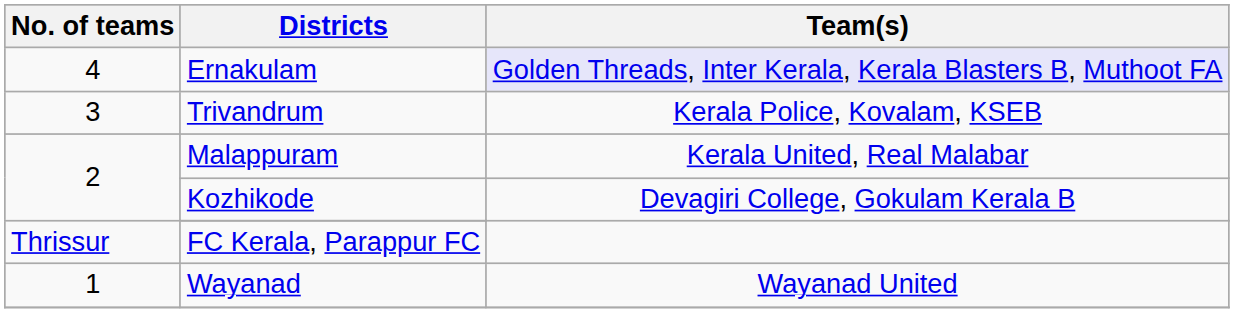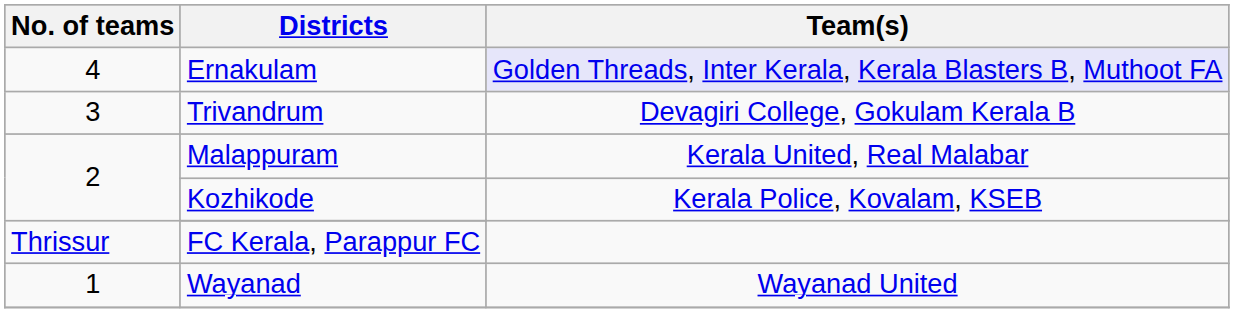 <table class="wikitable" style="text-align:center">
 <tr>
 <th>No. of teams</th>
 <th><a href='#'>Districts</a></th>
 <th>Team(s)</th>
 </tr>
 <tr>
 <td rowspan="1">4</td>
 <td align="left"><a href='#'>Ernakulam</a></td>
 <td style="background: lavender;"><a href='#'>Golden Threads</a>, <a href='#'>Inter Kerala</a>, <a href='#'>Kerala Blasters B</a>, <a href='#'>Muthoot FA</a></td>
 </tr>
 <tr>
 <td rowspan="1">3</td>
 <td align="left"><a href='#'>Trivandrum</a></td>
-<td><a href='#'>Kerala Police</a>, <a href='#'>Kovalam</a>, <a href='#'>KSEB</a></td>
+<td><a href='#'>Devagiri College</a>, <a href='#'>Gokulam Kerala B</a></td>
 </tr>
 <tr>
 <td rowspan="3">2</td>
 <td align="left"><a href='#'>Malappuram</a></td>
 <td><a href='#'>Kerala United</a>, <a href='#'>Real Malabar</a></td>
 </tr>
 <tr>
 <td align="left"><a href='#'>Kozhikode</a></td>
-<td><a href='#'>Devagiri College</a>, <a href='#'>Gokulam Kerala B</a></td>
+<td><a href='#'>Kerala Police</a>, <a href='#'>Kovalam</a>, <a href='#'>KSEB</a></td>
 </tr>
 <tr>
 </tr>
 <tr>
 <td align="left"><a href='#'>Thrissur</a></td>
 <td><a href='#'>FC Kerala</a>, <a href='#'>Parappur FC</a></td>
 </tr>
 <tr>
 <td rowspan="1">1</td>
 <td align="left"><a href='#'>Wayanad</a></td>
 <td><a href='#'>Wayanad United</a></td>
 </tr>
 <tr>
 </tr>
 </table>
